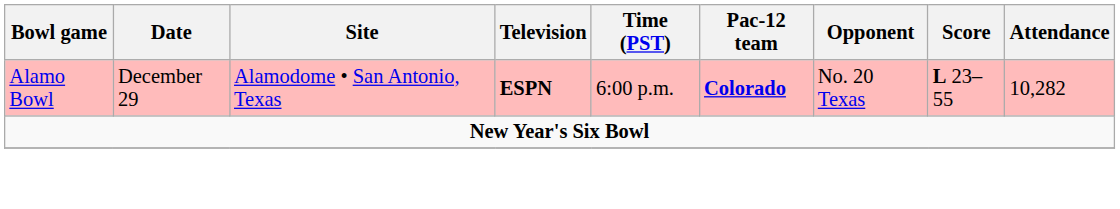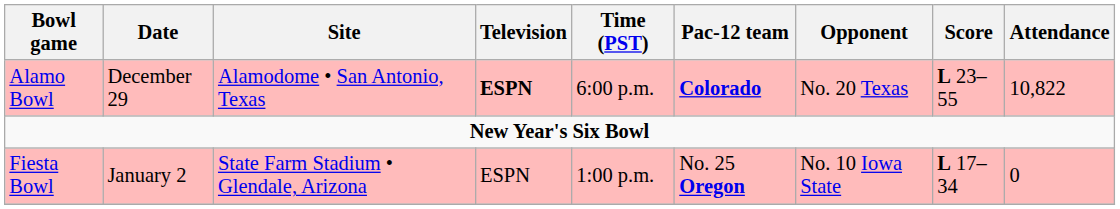 <table class="wikitable">
 <tr>
 <th>Bowl game</th>
 <th>Date</th>
 <th>Site</th>
 <th>Television</th>
 <th>Time (<a href='#'>PST</a>)</th>
 <th>Pac-12 team</th>
 <th>Opponent</th>
 <th>Score</th>
 <th>Attendance</th>
 </tr>
 <tr style="background:#fbb;">
 <td><a href='#'>Alamo Bowl</a></td>
 <td>December 29</td>
 <td><a href='#'>Alamodome</a> • <a href='#'>San Antonio, Texas</a></td>
 <td><strong>ESPN</strong></td>
 <td>6:00 p.m.</td>
 <td><strong><a href='#'>Colorado</a></strong></td>
 <td>No. 20 <a href='#'>Texas</a></td>
 <td><strong>L</strong> 23–55</td>
-<td>10,282</td>
+<td>10,822</td>
 </tr>
 <tr>
 <td colspan="9" style="text-align:center;"><strong>New Year's Six Bowl</strong></td>
 </tr>
+<tr style="background:#fbb;">
+<td><a href='#'>Fiesta Bowl</a></td>
+<td>January 2</td>
+<td><a href='#'>State Farm Stadium</a> • <a href='#'>Glendale, Arizona</a></td>
+<td>ESPN</td>
+<td>1:00 p.m.</td>
+<td>No. 25 <strong><a href='#'>Oregon</a></strong></td>
+<td>No. 10 <a href='#'>Iowa State</a></td>
+<td><strong>L</strong> 17–34</td>
+<td>0</td>
+</tr>
 <tr>
 </tr>
 </table>
